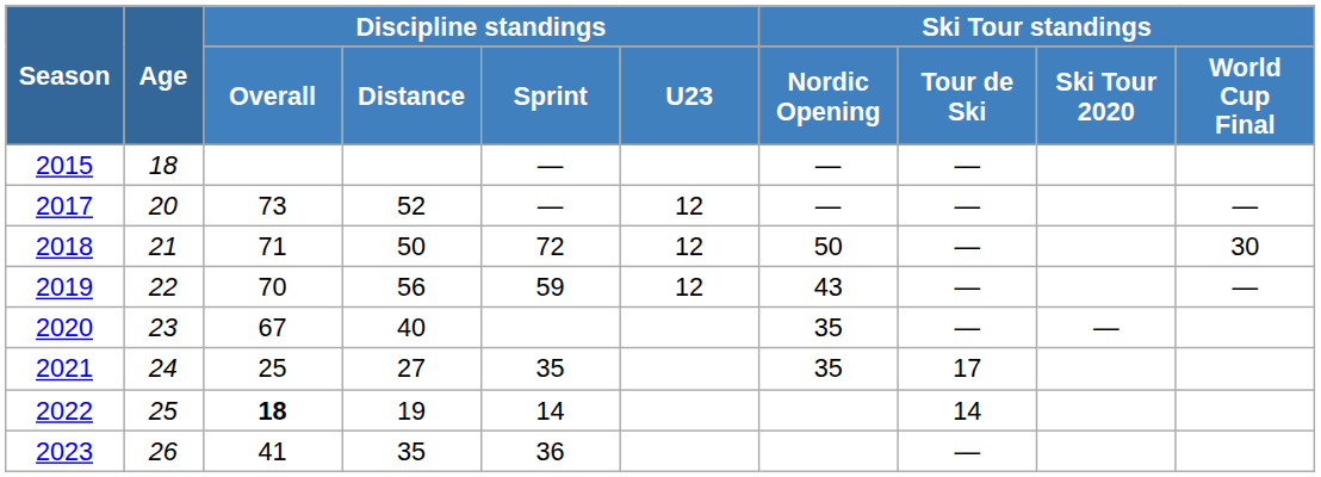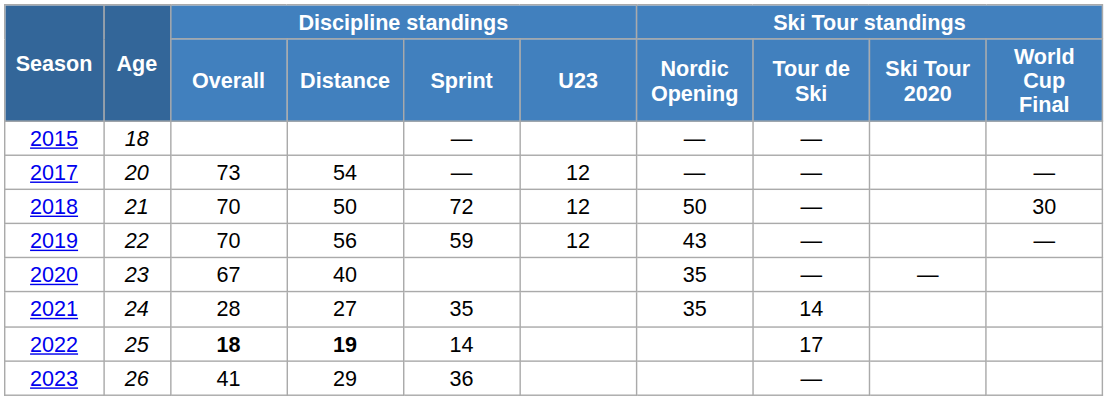 <table class="wikitable" style="font-size:95%; text-align:center; border:grey solid 1px; border-collapse:collapse; background:#ffffff;">
 <tr>
 <th style="background-color:#369; color:white; width:60px;" rowspan="2"> Season </th>
 <th style="background-color:#369; color:white; width:40px;" rowspan="2"> Age </th>
 <th style="background-color:#4180be; color:white;" colspan="4">Discipline standings</th>
 <th style="background-color:#4180be; color:white;" colspan="4">Ski Tour standings</th>
 </tr>
 <tr>
 <th style="background-color:#4180be; color:white; width:75px;">Overall</th>
 <th style="background-color:#4180be; color:white; width:75px;">Distance</th>
 <th style="background-color:#4180be; color:white; width:75px;">Sprint</th>
 <th style="background-color:#4180be; color:white; width:75px;">U23</th>
 <th style="background-color:#4180be; color:white; width:75px;">Nordic<br>Opening</th>
 <th style="background-color:#4180be; color:white; width:75px;">Tour de<br>Ski</th>
 <th style="background-color:#4180be; color:white; width:75px;">Ski Tour<br>2020</th>
 <th style="background-color:#4180be; color:white; width:75px;">World Cup<br>Final</th>
 </tr>
 <tr>
 <td><a href='#'>2015</a></td>
 <td><em>18</em></td>
 <td></td>
 <td></td>
 <td>—</td>
 <td></td>
 <td>—</td>
 <td>—</td>
 <td></td>
 <td></td>
 </tr>
 <tr>
 <td><a href='#'>2017</a></td>
 <td><em>20</em></td>
 <td>73</td>
-<td>52</td>
+<td>54</td>
 <td>—</td>
 <td>12</td>
 <td>—</td>
 <td>—</td>
 <td></td>
 <td>—</td>
 </tr>
 <tr>
 <td><a href='#'>2018</a></td>
 <td><em>21</em></td>
-<td>71</td>
+<td>70</td>
 <td>50</td>
 <td>72</td>
 <td>12</td>
 <td>50</td>
 <td>—</td>
 <td></td>
 <td>30</td>
 </tr>
 <tr>
 <td><a href='#'>2019</a></td>
 <td><em>22</em></td>
 <td>70</td>
 <td>56</td>
 <td>59</td>
 <td>12</td>
 <td>43</td>
 <td>—</td>
 <td></td>
 <td>—</td>
 </tr>
 <tr>
 <td><a href='#'>2020</a></td>
 <td><em>23</em></td>
 <td>67</td>
 <td>40</td>
 <td></td>
 <td></td>
 <td>35</td>
 <td>—</td>
 <td>—</td>
 <td></td>
 </tr>
 <tr>
 <td><a href='#'>2021</a></td>
 <td><em>24</em></td>
-<td>25</td>
+<td>28</td>
 <td>27</td>
 <td>35</td>
 <td></td>
 <td>35</td>
-<td>17</td>
+<td>14</td>
 <td></td>
 <td></td>
 </tr>
 <tr>
 <td><a href='#'>2022</a></td>
 <td><em>25</em></td>
 <td><strong>18</strong></td>
-<td>19</td>
+<td><strong>19</strong></td>
 <td>14</td>
 <td></td>
 <td></td>
-<td>14</td>
+<td>17</td>
 <td></td>
 <td></td>
 </tr>
 <tr>
 <td><a href='#'>2023</a></td>
 <td><em>26</em></td>
 <td>41</td>
-<td>35</td>
+<td>29</td>
 <td>36</td>
 <td></td>
 <td></td>
 <td>—</td>
 <td></td>
 <td></td>
 </tr>
 </table>
